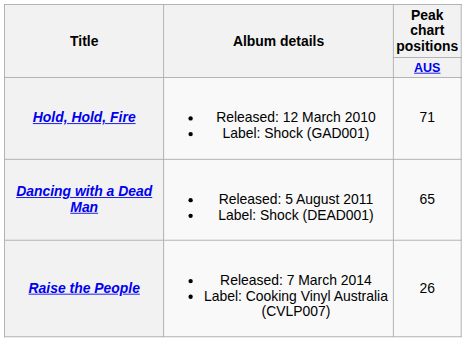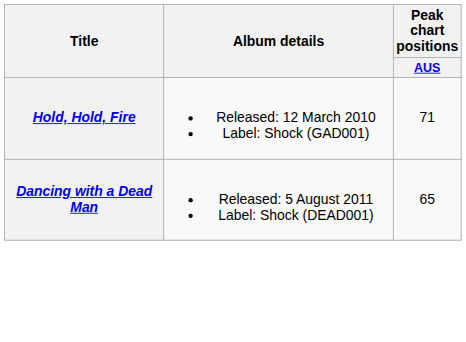 <table class="wikitable plainrowheaders" style="text-align:center;">
 <tr>
 <th scope="col" rowspan="2" style="width:11em;">Title</th>
 <th scope="col" rowspan="2" style="width:16em;">Album details</th>
 <th scope="col" colspan="1">Peak chart positions</th>
 </tr>
 <tr>
 <th scope="col" style="width:3em;font-size:90%;"><a href='#'>AUS</a><br></th>
 </tr>
 <tr>
 <th scope="row"><em><a href='#'>Hold, Hold, Fire</a></em></th>
 <td><br><ul><li>Released: 12 March 2010</li><li>Label: Shock (GAD001)</li></ul></td>
 <td>71</td>
 </tr>
 <tr>
 <th scope="row"><em><a href='#'>Dancing with a Dead Man</a></em></th>
 <td><br><ul><li>Released: 5 August 2011</li><li>Label: Shock (DEAD001)</li></ul></td>
 <td>65</td>
 </tr>
-<tr>
-<th scope="row"><em><a href='#'>Raise the People</a></em></th>
-<td><br><ul><li>Released: 7 March 2014</li><li>Label: Cooking Vinyl Australia	(CVLP007)</li></ul></td>
-<td>26</td>
-</tr>
 </table>
